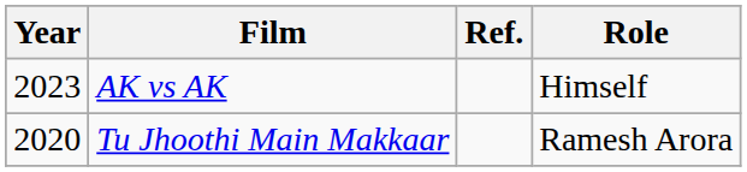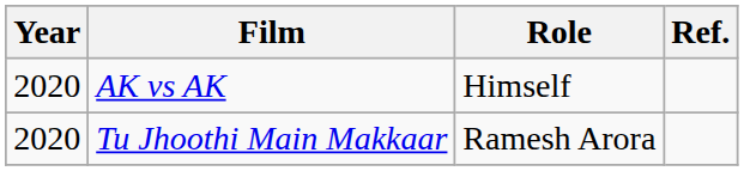 <table class="wikitable sortable">
 <tr>
 <th>Year</th>
 <th>Film</th>
+<th>Role</th>
 <th>Ref.</th>
-<th>Role</th>
 </tr>
 <tr>
-<td>2023</td>
+<td>2020</td>
 <td><em><a href='#'>AK vs AK</a></em></td>
+<td>Himself</td>
 <td></td>
-<td>Himself</td>
 </tr>
 <tr>
 <td>2020</td>
 <td><em><a href='#'>Tu Jhoothi Main Makkaar</a></em></td>
+<td>Ramesh Arora</td>
 <td></td>
-<td>Ramesh Arora</td>
 </tr>
 </table>
